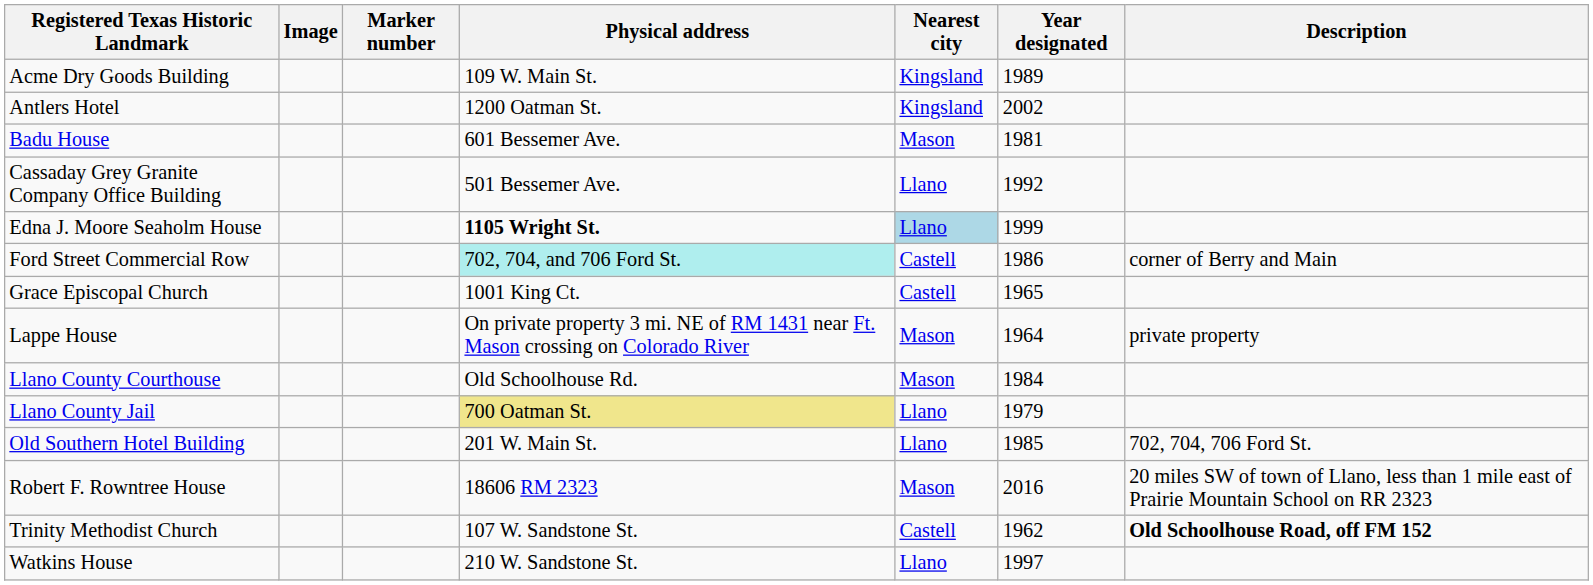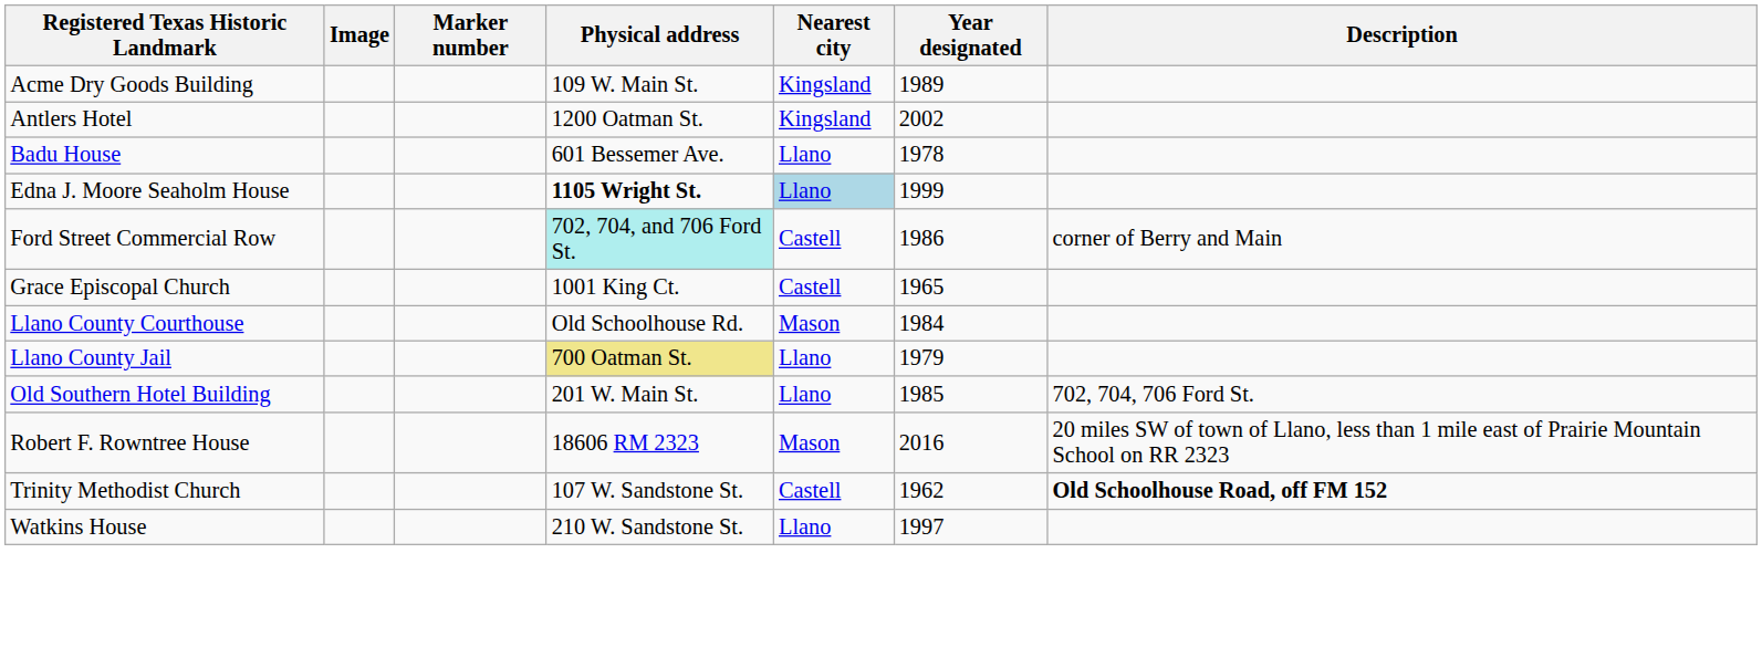 <table class="wikitable sortable">
 <tr>
 <th>Registered Texas Historic Landmark</th>
 <th>Image</th>
 <th>Marker number</th>
 <th>Physical address</th>
 <th>Nearest city</th>
 <th>Year designated</th>
 <th>Description</th>
 </tr>
 <tr>
 <td>Acme Dry Goods Building</td>
 <td></td>
 <td></td>
 <td>109 W. Main St.<br></td>
 <td><a href='#'>Kingsland</a></td>
 <td>1989</td>
 <td></td>
 </tr>
 <tr>
 <td>Antlers Hotel</td>
 <td></td>
 <td></td>
 <td>1200 Oatman St.<br></td>
 <td><a href='#'>Kingsland</a></td>
 <td>2002</td>
 <td></td>
 </tr>
 <tr>
 <td><a href='#'>Badu House</a></td>
 <td></td>
 <td></td>
 <td>601 Bessemer Ave.<br></td>
-<td><a href='#'>Mason</a></td>
-<td>1981</td>
-<td></td>
-</tr>
-<tr>
-<td>Cassaday Grey Granite Company Office Building</td>
-<td></td>
-<td></td>
-<td>501 Bessemer Ave.<br></td>
 <td><a href='#'>Llano</a></td>
-<td>1992</td>
+<td>1978</td>
 <td></td>
 </tr>
 <tr>
 <td>Edna J. Moore Seaholm House</td>
 <td></td>
 <td></td>
 <td><strong>1105 Wright St.<br></strong></td>
 <td style="background: lightblue;"><a href='#'>Llano</a></td>
 <td>1999</td>
 <td></td>
 </tr>
 <tr>
 <td>Ford Street Commercial Row</td>
 <td></td>
 <td></td>
 <td style="background: paleturquoise;">702, 704, and 706 Ford St.<br></td>
 <td><a href='#'>Castell</a></td>
 <td>1986</td>
 <td>corner of Berry and Main</td>
 </tr>
 <tr>
 <td>Grace Episcopal Church</td>
 <td></td>
 <td></td>
 <td>1001 King Ct.<br></td>
 <td><a href='#'>Castell</a></td>
 <td>1965</td>
 <td></td>
-</tr>
-<tr>
-<td>Lappe House</td>
-<td></td>
-<td></td>
-<td>On private property 3 mi. NE of <a href='#'>RM 1431</a> near <a href='#'>Ft. Mason</a> crossing on <a href='#'>Colorado River</a><br></td>
-<td><a href='#'>Mason</a></td>
-<td>1964</td>
-<td>private property</td>
 </tr>
 <tr>
 <td><a href='#'>Llano County Courthouse</a></td>
 <td></td>
 <td></td>
 <td>Old Schoolhouse Rd.<br></td>
 <td><a href='#'>Mason</a></td>
 <td>1984</td>
 <td></td>
 </tr>
 <tr>
 <td><a href='#'>Llano County Jail</a></td>
 <td></td>
 <td></td>
 <td style="background: khaki;">700 Oatman St.<br></td>
 <td><a href='#'>Llano</a></td>
 <td>1979</td>
 <td></td>
 </tr>
 <tr>
 <td><a href='#'>Old Southern Hotel Building</a></td>
 <td></td>
 <td></td>
 <td>201 W. Main St.<br></td>
 <td><a href='#'>Llano</a></td>
 <td>1985</td>
 <td>702, 704, 706 Ford St.</td>
 </tr>
 <tr>
 <td>Robert F. Rowntree House</td>
 <td></td>
 <td></td>
 <td>18606 <a href='#'>RM 2323</a><br></td>
 <td><a href='#'>Mason</a></td>
 <td>2016</td>
 <td>20 miles SW of town of Llano, less than 1 mile east of Prairie Mountain School on RR 2323</td>
 </tr>
 <tr>
 <td>Trinity Methodist Church</td>
 <td></td>
 <td></td>
 <td>107 W. Sandstone St.<br></td>
 <td><a href='#'>Castell</a></td>
 <td>1962</td>
 <td><strong>Old Schoolhouse Road, off FM 152</strong></td>
 </tr>
 <tr>
 <td>Watkins House</td>
 <td></td>
 <td></td>
 <td>210 W. Sandstone St.<br></td>
 <td><a href='#'>Llano</a></td>
 <td>1997</td>
 <td></td>
 </tr>
 </table>
